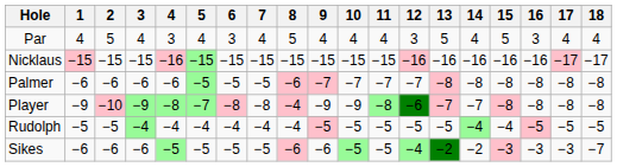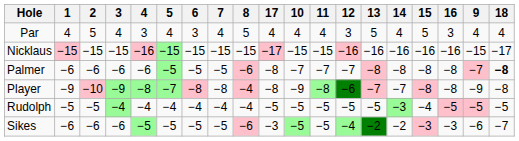 <table class="wikitable" style="text-align:center">
 <tr>
 <th>Hole</th>
 <th>  1  </th>
 <th>  2  </th>
 <th>  3  </th>
 <th> 4 </th>
 <th> 5 </th>
 <th> 6 </th>
 <th> 7 </th>
 <th> 8 </th>
-<th> 9 </th>
+<th>17</th>
 <th>10</th>
 <th>11</th>
 <th>12</th>
 <th>13</th>
 <th>14</th>
 <th>15</th>
 <th>16</th>
-<th>17</th>
+<th> 9 </th>
 <th>18</th>
 </tr>
 <tr>
 <td>Par</td>
 <td>4</td>
 <td>5</td>
 <td>4</td>
 <td>3</td>
 <td>4</td>
 <td>3</td>
 <td>4</td>
 <td>5</td>
 <td>4</td>
 <td>4</td>
 <td>4</td>
 <td>3</td>
 <td>5</td>
 <td>4</td>
 <td>5</td>
 <td>3</td>
 <td>4</td>
 <td>4</td>
 </tr>
 <tr>
 <td align=left> Nicklaus</td>
 <td style="background: Pink;">−15</td>
 <td>−15</td>
 <td>−15</td>
 <td style="background: Pink;">−16</td>
 <td style="background: PaleGreen;">−15</td>
 <td>−15</td>
 <td>−15</td>
 <td>−15</td>
-<td>−15</td>
+<td style="background: Pink;">−17</td>
 <td>−15</td>
 <td>−15</td>
 <td style="background: Pink;">−16</td>
 <td>−16</td>
 <td>−16</td>
 <td>−16</td>
 <td>−16</td>
-<td style="background: Pink;">−17</td>
+<td>−15</td>
 <td>−17</td>
 </tr>
 <tr>
 <td align=left> Palmer</td>
 <td>−6</td>
 <td>−6</td>
 <td>−6</td>
 <td>−6</td>
 <td style="background: PaleGreen;">−5</td>
 <td>−5</td>
 <td>−5</td>
 <td style="background: Pink;">−6</td>
-<td style="background: Pink;">−7</td>
+<td>−8</td>
 <td>−7</td>
 <td>−7</td>
 <td>−7</td>
 <td style="background: Pink;">−8</td>
 <td>−8</td>
 <td>−8</td>
 <td>−8</td>
-<td>−8</td>
-<td>−8</td>
+<td style="background: Pink;">−7</td>
+<td><strong>−8</strong></td>
 </tr>
 <tr>
 <td align=left> Player</td>
 <td>−9</td>
 <td style="background: Pink;">−10</td>
 <td style="background: PaleGreen;">−9</td>
 <td style="background: PaleGreen;">−8</td>
 <td style="background: PaleGreen;">−7</td>
 <td style="background: Pink;">−8</td>
 <td>−8</td>
 <td style="background: Pink;">−4</td>
-<td>−9</td>
+<td>−8</td>
 <td>−9</td>
 <td style="background: PaleGreen;">−8</td>
 <td style="background: Green;">−6</td>
 <td style="background: Pink;">−7</td>
 <td>−7</td>
 <td style="background: Pink;">−8</td>
 <td>−8</td>
-<td>−8</td>
+<td>−9</td>
 <td>−8</td>
 </tr>
 <tr>
 <td align=left> Rudolph</td>
 <td>−5</td>
 <td>−5</td>
 <td style="background: PaleGreen;">−4</td>
 <td>−4</td>
 <td>−4</td>
 <td>−4</td>
 <td>−4</td>
 <td>−4</td>
-<td style="background: Pink;">−5</td>
 <td>−5</td>
 <td>−5</td>
 <td>−5</td>
 <td>−5</td>
-<td style="background: PaleGreen;">−4</td>
+<td>−5</td>
+<td style="background: PaleGreen;">−3</td>
 <td>−4</td>
 <td style="background: Pink;">−5</td>
-<td>−5</td>
+<td style="background: Pink;">−5</td>
 <td>−5</td>
 </tr>
 <tr>
 <td align=left> Sikes</td>
 <td>−6</td>
 <td>−6</td>
 <td>−6</td>
 <td style="background: PaleGreen;">−5</td>
 <td>−5</td>
 <td>−5</td>
 <td>−5</td>
 <td style="background: Pink;">−6</td>
-<td>−6</td>
+<td>−3</td>
 <td style="background: PaleGreen;">−5</td>
 <td>−5</td>
 <td style="background: PaleGreen;">−4</td>
 <td style="background: Green;">−2</td>
 <td>−2</td>
 <td style="background: Pink;">−3</td>
 <td>−3</td>
-<td>−3</td>
+<td>−6</td>
 <td>−7</td>
 </tr>
 </table>
